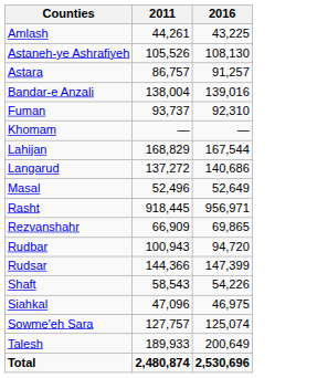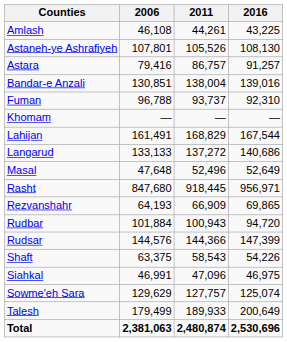 <table class="wikitable">
 <tr>
 <th>Counties</th>
+<th>2006</th>
 <th>2011</th>
 <th>2016</th>
 </tr>
 <tr>
 <td><a href='#'>Amlash</a></td>
+<td style="text-align: right;">46,108</td>
 <td style="text-align: right;">44,261</td>
 <td style="text-align: right;">43,225</td>
 </tr>
 <tr>
 <td><a href='#'>Astaneh-ye Ashrafiyeh</a></td>
+<td style="text-align: right;">107,801</td>
 <td style="text-align: right;">105,526</td>
 <td style="text-align: right;">108,130</td>
 </tr>
 <tr>
 <td><a href='#'>Astara</a></td>
+<td style="text-align: right;">79,416</td>
 <td style="text-align: right;">86,757</td>
 <td style="text-align: right;">91,257</td>
 </tr>
 <tr>
 <td><a href='#'>Bandar-e Anzali</a></td>
+<td style="text-align: right;">130,851</td>
 <td style="text-align: right;">138,004</td>
 <td style="text-align: right;">139,016</td>
 </tr>
 <tr>
 <td><a href='#'>Fuman</a></td>
+<td style="text-align: right;">96,788</td>
 <td style="text-align: right;">93,737</td>
 <td style="text-align: right;">92,310</td>
 </tr>
 <tr>
 <td><a href='#'>Khomam</a></td>
 <td style="text-align: right;">—</td>
 <td style="text-align: right;">—</td>
+<td style="text-align: right;">—</td>
 </tr>
 <tr>
 <td><a href='#'>Lahijan</a></td>
+<td style="text-align: right;">161,491</td>
 <td style="text-align: right;">168,829</td>
 <td style="text-align: right;">167,544</td>
 </tr>
 <tr>
 <td><a href='#'>Langarud</a></td>
+<td style="text-align: right;">133,133</td>
 <td style="text-align: right;">137,272</td>
 <td style="text-align: right;">140,686</td>
 </tr>
 <tr>
 <td><a href='#'>Masal</a></td>
+<td style="text-align: right;">47,648</td>
 <td style="text-align: right;">52,496</td>
 <td style="text-align: right;">52,649</td>
 </tr>
 <tr>
 <td><a href='#'>Rasht</a></td>
+<td style="text-align: right;">847,680</td>
 <td style="text-align: right;">918,445</td>
 <td style="text-align: right;">956,971</td>
 </tr>
 <tr>
 <td><a href='#'>Rezvanshahr</a></td>
+<td style="text-align: right;">64,193</td>
 <td style="text-align: right;">66,909</td>
 <td style="text-align: right;">69,865</td>
 </tr>
 <tr>
 <td><a href='#'>Rudbar</a></td>
+<td style="text-align: right;">101,884</td>
 <td style="text-align: right;">100,943</td>
 <td style="text-align: right;">94,720</td>
 </tr>
 <tr>
 <td><a href='#'>Rudsar</a></td>
+<td style="text-align: right;">144,576</td>
 <td style="text-align: right;">144,366</td>
 <td style="text-align: right;">147,399</td>
 </tr>
 <tr>
 <td><a href='#'>Shaft</a></td>
+<td style="text-align: right;">63,375</td>
 <td style="text-align: right;">58,543</td>
 <td style="text-align: right;">54,226</td>
 </tr>
 <tr>
 <td><a href='#'>Siahkal</a></td>
+<td style="text-align: right;">46,991</td>
 <td style="text-align: right;">47,096</td>
 <td style="text-align: right;">46,975</td>
 </tr>
 <tr>
 <td><a href='#'>Sowme'eh Sara</a></td>
+<td style="text-align: right;">129,629</td>
 <td style="text-align: right;">127,757</td>
 <td style="text-align: right;">125,074</td>
 </tr>
 <tr>
 <td><a href='#'>Talesh</a></td>
+<td style="text-align: right;">179,499</td>
 <td style="text-align: right;">189,933</td>
 <td style="text-align: right;">200,649</td>
 </tr>
 <tr>
 <td><strong>Total</strong></td>
+<td style="text-align: right;"><strong>2,381,063 </strong></td>
 <td style="text-align: right;"><strong>2,480,874</strong></td>
 <td style="text-align: right;"><strong>2,530,696</strong></td>
 </tr>
 </table>
